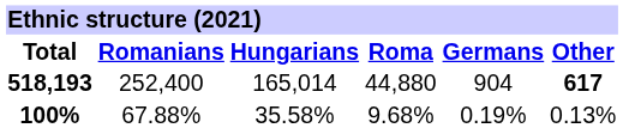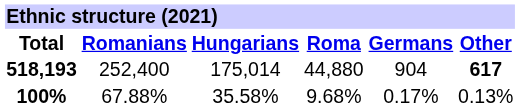 <table class="toccolours" style="margin: 0 1em 0 1em;" width="60%">
 <tr>
 <th align="left" colspan="14" style="background:#ccccff;"><strong>Ethnic structure</strong> (2021)</th>
 </tr>
 <tr>
 <th align="center"><strong>Total</strong></th>
 <th align="center"><a href='#'>Romanians</a></th>
 <th align="center"><a href='#'>Hungarians</a></th>
 <th align="center"><a href='#'>Roma</a></th>
 <th align="center"><a href='#'>Germans</a></th>
 <th align="center"><a href='#'>Other</a></th>
 </tr>
 <tr>
 <td align="center"><strong>518,193</strong></td>
 <td align="center">252,400</td>
-<td align="center">165,014</td>
+<td align="center">175,014</td>
 <td align="center">44,880</td>
 <td align="center">904</td>
 <td align="center"><strong>617</strong></td>
 </tr>
 <tr>
 <td align="center"><strong>100%</strong></td>
 <td align="center">67.88%</td>
 <td align="center">35.58%</td>
 <td align="center">9.68%</td>
-<td align="center">0.19%</td>
+<td align="center">0.17%</td>
 <td align="center">0.13%</td>
 </tr>
 </table>
